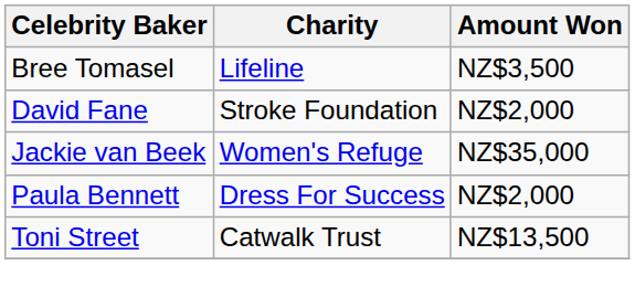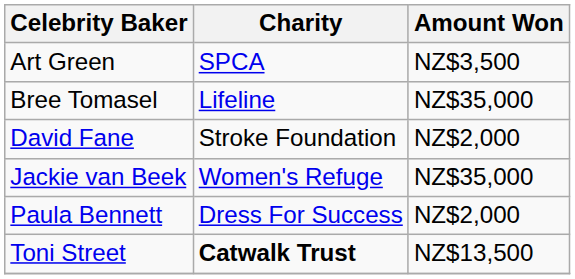 <table class="wikitable sortable">
 <tr>
 <th>Celebrity Baker</th>
 <th>Charity</th>
 <th>Amount Won</th>
 </tr>
 <tr>
+<td>Art Green</td>
+<td><a href='#'>SPCA</a></td>
+<td>NZ$3,500</td>
+</tr>
+<tr>
 <td>Bree Tomasel</td>
 <td><a href='#'>Lifeline</a></td>
-<td>NZ$3,500</td>
+<td>NZ$35,000</td>
 </tr>
 <tr>
 <td><a href='#'>David Fane</a></td>
 <td>Stroke Foundation</td>
 <td>NZ$2,000</td>
 </tr>
 <tr>
 <td><a href='#'>Jackie van Beek</a></td>
 <td><a href='#'>Women's Refuge</a></td>
 <td>NZ$35,000</td>
 </tr>
 <tr>
 <td><a href='#'>Paula Bennett</a></td>
 <td><a href='#'>Dress For Success</a></td>
 <td>NZ$2,000</td>
 </tr>
 <tr>
 <td><a href='#'>Toni Street</a></td>
-<td>Catwalk Trust</td>
+<td><strong>Catwalk Trust</strong></td>
 <td>NZ$13,500</td>
 </tr>
 <tr>
 </tr>
 </table>
